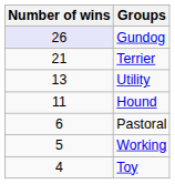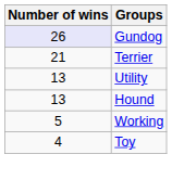 <table class="wikitable sortable">
 <tr>
 <th scope="col">Number of wins</th>
 <th scope="col"   class="unsortable">Groups</th>
 </tr>
 <tr>
 <td style="background: lavender; text-align: center;">26</td>
 <td><a href='#'>Gundog</a></td>
 </tr>
 <tr>
 <td style="text-align: center;">21</td>
 <td><a href='#'>Terrier</a></td>
 </tr>
 <tr>
 <td style="text-align: center;">13</td>
 <td><a href='#'>Utility</a></td>
 </tr>
 <tr>
-<td style="text-align: center;">11</td>
+<td style="text-align: center;">13</td>
 <td><a href='#'>Hound</a></td>
-</tr>
-<tr>
-<td style="text-align: center;">6</td>
-<td>Pastoral</td>
 </tr>
 <tr>
 <td style="text-align: center;">5</td>
 <td><a href='#'>Working</a></td>
 </tr>
 <tr>
 <td style="text-align: center;">4</td>
 <td><a href='#'>Toy</a></td>
 </tr>
 </table>
